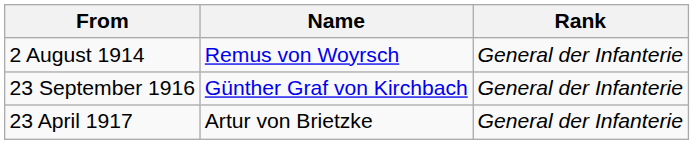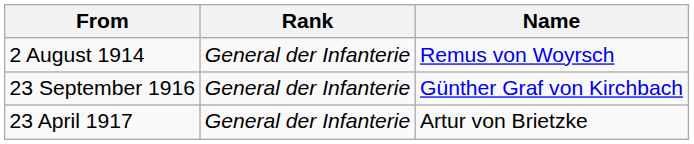 <table class="wikitable">
 <tr>
 <th>From</th>
+<th>Rank</th>
 <th>Name</th>
-<th>Rank</th>
 </tr>
 <tr>
 <td>2 August 1914</td>
+<td><em>General der Infanterie</em></td>
 <td><a href='#'>Remus von Woyrsch</a></td>
-<td><em>General der Infanterie</em></td>
 </tr>
 <tr>
 <td>23 September 1916</td>
+<td><em>General der Infanterie</em></td>
 <td><a href='#'>Günther Graf von Kirchbach</a></td>
-<td><em>General der Infanterie</em></td>
 </tr>
 <tr>
 <td>23 April 1917</td>
+<td><em>General der Infanterie</em></td>
 <td>Artur von Brietzke</td>
-<td><em>General der Infanterie</em></td>
 </tr>
 </table>
